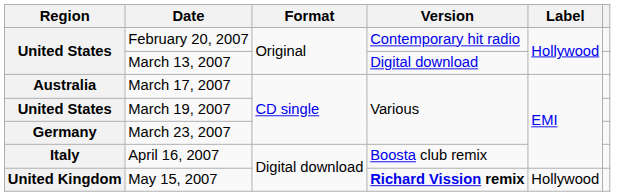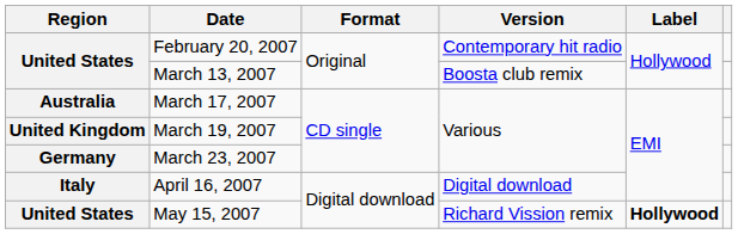 <table class="wikitable plainrowheaders">
 <tr>
 <th scope="col">Region</th>
 <th scope="col">Date</th>
 <th scope="col">Format</th>
 <th scope="col">Version</th>
 <th scope="col">Label</th>
 <th scope="col"></th>
 </tr>
 <tr>
 <th rowspan="2" scope="row">United States</th>
 <td>February 20, 2007</td>
 <td rowspan="2">Original</td>
 <td><a href='#'>Contemporary hit radio</a></td>
 <td rowspan="2"><a href='#'>Hollywood</a></td>
 <td align="center"></td>
 </tr>
 <tr>
 <td>March 13, 2007</td>
-<td><a href='#'>Digital download</a></td>
+<td><a href='#'>Boosta</a> club remix</td>
 <td align="center"></td>
 </tr>
 <tr>
 <th scope="row">Australia</th>
 <td>March 17, 2007</td>
 <td rowspan="3"><a href='#'>CD single</a></td>
 <td rowspan="3">Various</td>
 <td rowspan="4"><a href='#'>EMI</a></td>
 <td align="center"></td>
 </tr>
 <tr>
-<th scope="row">United States</th>
+<th scope="row">United Kingdom</th>
 <td>March 19, 2007</td>
 <td align="center"></td>
 </tr>
 <tr>
 <th scope="row">Germany</th>
 <td>March 23, 2007</td>
 <td align="center"></td>
 </tr>
 <tr>
 <th scope="row">Italy</th>
 <td>April 16, 2007</td>
 <td rowspan="2">Digital download</td>
-<td><a href='#'>Boosta</a> club remix</td>
+<td><a href='#'>Digital download</a></td>
 <td align="center"></td>
 </tr>
 <tr>
-<th scope="row">United Kingdom</th>
+<th scope="row">United States</th>
 <td>May 15, 2007</td>
-<td><strong><a href='#'>Richard Vission</a> remix</strong></td>
-<td>Hollywood</td>
+<td><a href='#'>Richard Vission</a> remix</td>
+<td><strong>Hollywood</strong></td>
 <td align="center"></td>
 </tr>
 </table>
